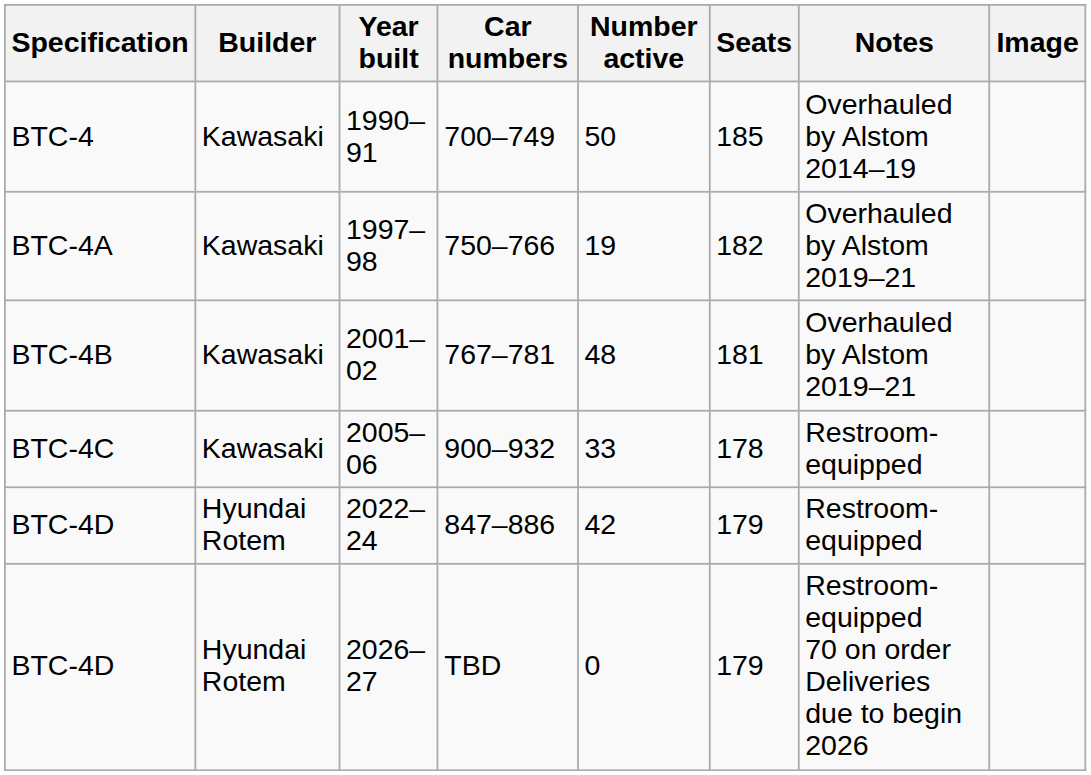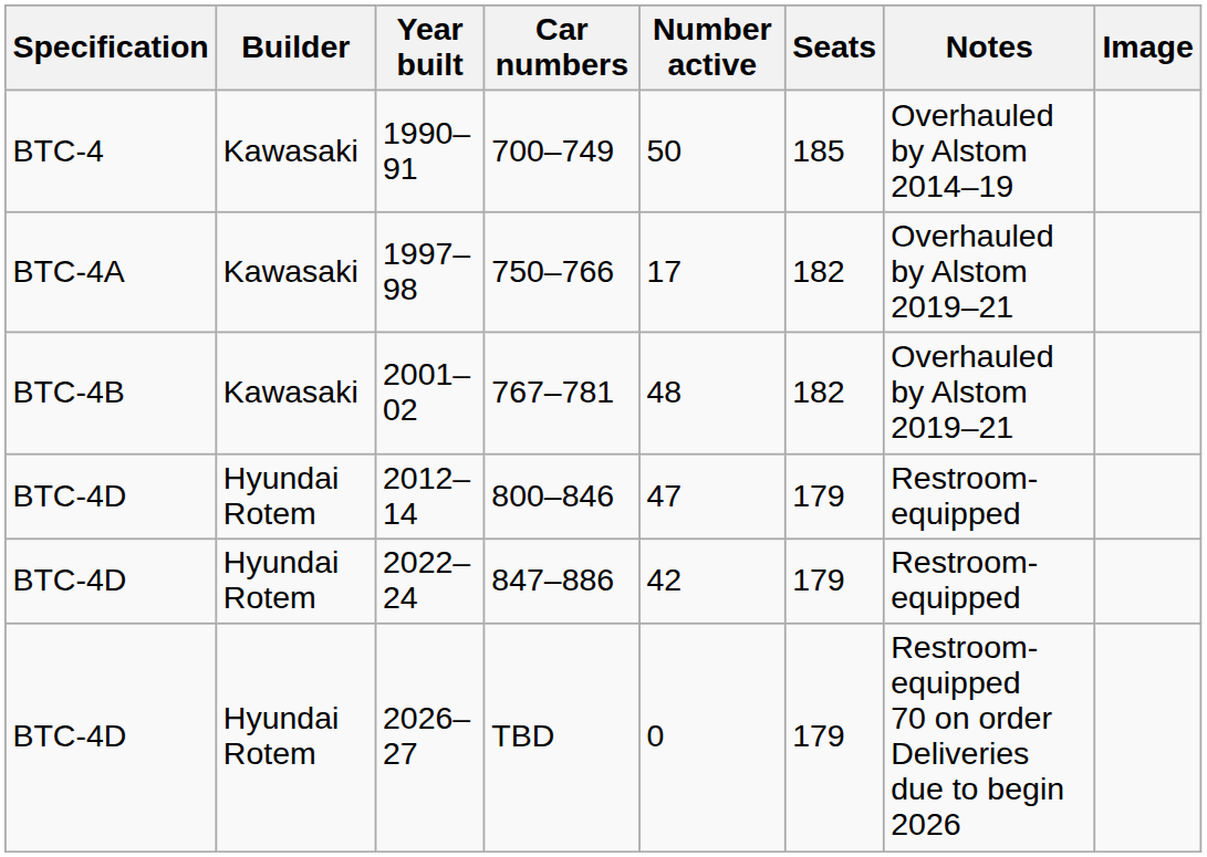 <table class="wikitable">
 <tr>
 <th>Specification</th>
 <th>Builder</th>
 <th>Year built</th>
 <th>Car numbers</th>
 <th>Number active</th>
 <th>Seats</th>
 <th>Notes</th>
 <th>Image</th>
 </tr>
 <tr>
 <td>BTC-4</td>
 <td>Kawasaki</td>
 <td>1990–91</td>
 <td>700–749</td>
 <td>50</td>
 <td>185</td>
 <td>Overhauled by Alstom 2014–19</td>
 <td></td>
 </tr>
 <tr>
 <td>BTC-4A</td>
 <td>Kawasaki</td>
 <td>1997–98</td>
 <td>750–766</td>
-<td>19</td>
+<td>17</td>
 <td>182</td>
 <td>Overhauled by Alstom 2019–21</td>
 <td></td>
 </tr>
 <tr>
 <td>BTC-4B</td>
 <td>Kawasaki</td>
 <td>2001–02</td>
 <td>767–781</td>
 <td>48</td>
-<td>181</td>
+<td>182</td>
 <td>Overhauled by Alstom 2019–21</td>
 <td></td>
 </tr>
 <tr>
-<td>BTC-4C</td>
-<td>Kawasaki</td>
-<td>2005–06</td>
-<td>900–932</td>
-<td>33</td>
-<td>178</td>
+<td>BTC-4D</td>
+<td>Hyundai Rotem</td>
+<td>2012–14</td>
+<td>800–846</td>
+<td>47</td>
+<td>179</td>
 <td>Restroom-equipped</td>
 <td></td>
 </tr>
 <tr>
 <td>BTC-4D</td>
 <td>Hyundai Rotem</td>
 <td>2022–24</td>
 <td>847–886</td>
 <td>42</td>
 <td>179</td>
 <td>Restroom-equipped</td>
 <td></td>
 </tr>
 <tr>
 <td>BTC-4D</td>
 <td>Hyundai Rotem</td>
 <td>2026–27</td>
 <td>TBD</td>
 <td>0</td>
 <td>179</td>
 <td>Restroom-equipped<br>70 on order<br>Deliveries due to begin 2026</td>
 <td></td>
 </tr>
 </table>
